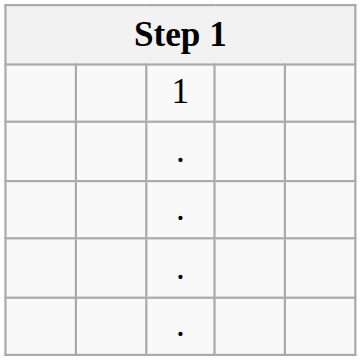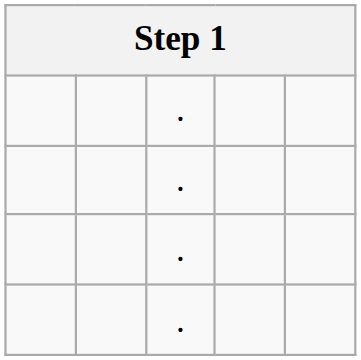 <table class="wikitable" style="margin:0.5em auto;text-align:center;width:10em;height:10em;table-layout:fixed;">
 <tr>
 <th colspan="5">Step 1</th>
-</tr>
-<tr>
-<td></td>
-<td></td>
-<td>1</td>
-<td></td>
-<td></td>
 </tr>
 <tr>
 <td></td>
 <td></td>
 <td>.</td>
 <td></td>
 <td></td>
 </tr>
 <tr>
 <td></td>
 <td></td>
 <td>.</td>
 <td></td>
 <td></td>
 </tr>
 <tr>
 <td></td>
 <td></td>
 <td>.</td>
 <td></td>
 <td></td>
 </tr>
 <tr>
 <td></td>
 <td></td>
 <td>.</td>
 <td></td>
 <td></td>
 </tr>
 </table>
